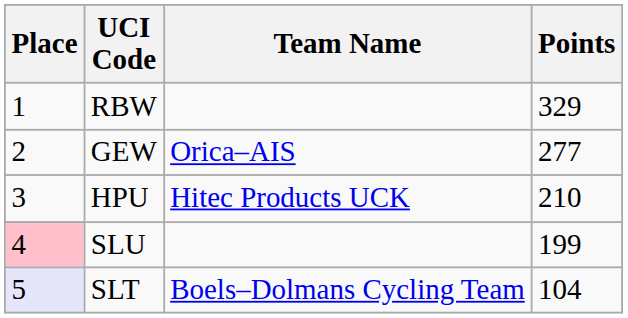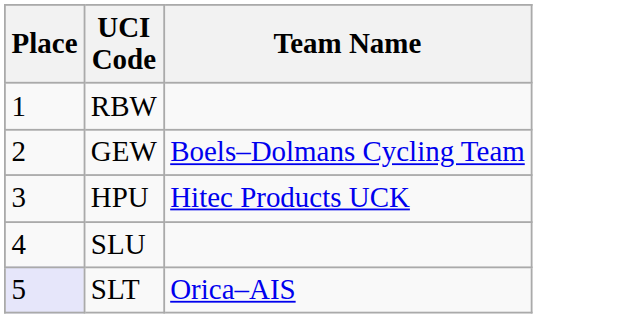 <table class="wikitable">
 <tr>
 <th>Place</th>
 <th>UCI<br>Code</th>
 <th>Team Name</th>
-<th>Points</th>
 </tr>
 <tr>
 <td>1</td>
 <td>RBW</td>
 <td></td>
-<td>329</td>
 </tr>
 <tr>
 <td>2</td>
 <td>GEW</td>
-<td><a href='#'>Orica–AIS</a></td>
-<td>277</td>
+<td><a href='#'>Boels–Dolmans Cycling Team</a></td>
 </tr>
 <tr>
 <td>3</td>
 <td>HPU</td>
 <td><a href='#'>Hitec Products UCK</a></td>
-<td>210</td>
 </tr>
 <tr>
-<td style="background: pink;">4</td>
+<td>4</td>
 <td>SLU</td>
 <td></td>
-<td>199</td>
 </tr>
 <tr>
 <td style="background: lavender;">5</td>
 <td>SLT</td>
-<td><a href='#'>Boels–Dolmans Cycling Team</a></td>
-<td>104</td>
+<td><a href='#'>Orica–AIS</a></td>
 </tr>
 </table>
